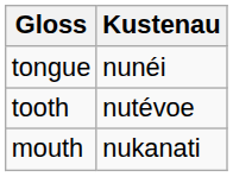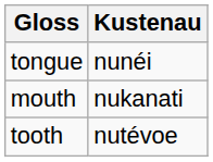 <table class="wikitable">
 <tr>
 <th>Gloss</th>
 <th>Kustenau</th>
 </tr>
 <tr>
 <td>tongue</td>
 <td>nunéi</td>
 </tr>
 <tr>
+<td>mouth</td>
+<td>nukanati</td>
+</tr>
+<tr>
 <td>tooth</td>
 <td>nutévoe</td>
 </tr>
-<tr>
-<td>mouth</td>
-<td>nukanati</td>
-</tr>
 </table>
